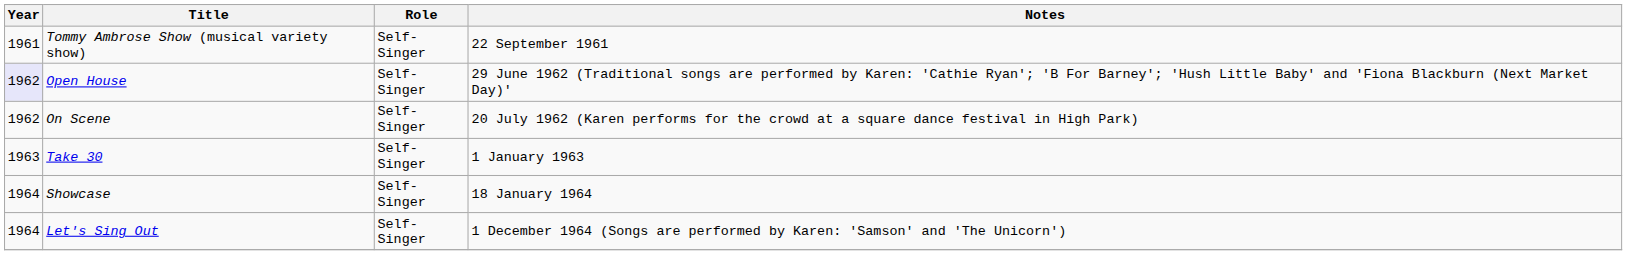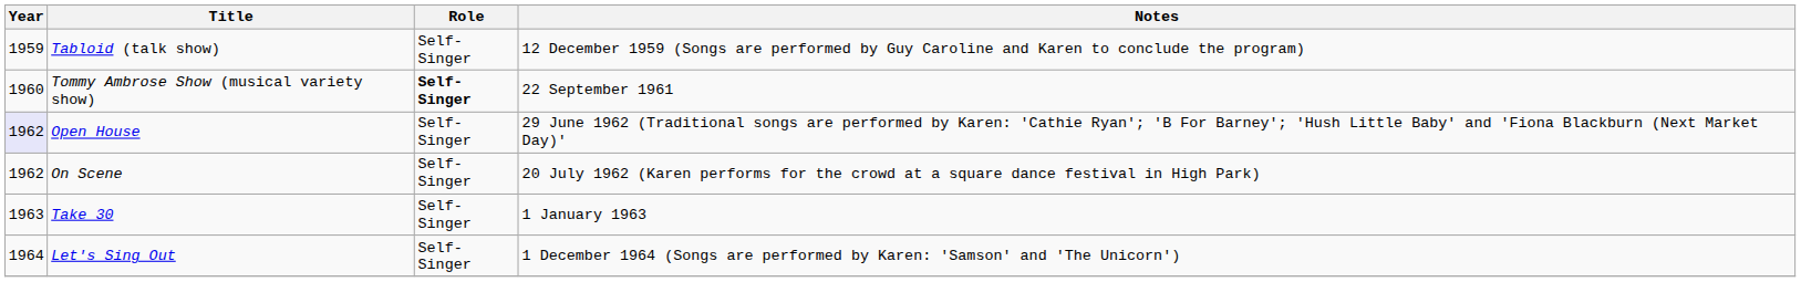 <table class="wikitable">
 <tr>
 <th>Year</th>
 <th>Title</th>
 <th>Role</th>
 <th>Notes</th>
 </tr>
 <tr>
-<td>1961</td>
+<td>1959</td>
+<td><em><a href='#'>Tabloid</a></em> (talk show)</td>
+<td>Self-Singer</td>
+<td>12 December 1959 (Songs are performed by Guy Caroline and Karen to conclude the program)</td>
+</tr>
+<tr>
+<td>1960</td>
 <td><em>Tommy Ambrose Show</em> (musical variety show)</td>
-<td>Self-Singer</td>
+<td><strong>Self-Singer</strong></td>
 <td>22 September 1961</td>
 </tr>
 <tr>
 <td style="background: lavender;">1962</td>
 <td><em><a href='#'>Open House</a></em></td>
 <td>Self-Singer</td>
 <td>29 June 1962 (Traditional songs are performed by Karen: 'Cathie Ryan'; 'B For Barney'; 'Hush Little Baby' and 'Fiona Blackburn (Next Market Day)'</td>
 </tr>
 <tr>
 <td>1962</td>
 <td><em>On Scene</em></td>
 <td>Self-Singer</td>
 <td>20 July 1962 (Karen performs for the crowd at a square dance festival in High Park)</td>
 </tr>
 <tr>
 <td>1963</td>
 <td><em><a href='#'>Take 30</a></em></td>
 <td>Self-Singer</td>
 <td>1 January 1963</td>
 </tr>
 <tr>
 <td>1964</td>
-<td><em>Showcase</em></td>
-<td>Self-Singer</td>
-<td>18 January 1964</td>
-</tr>
-<tr>
-<td>1964</td>
 <td><em><a href='#'>Let's Sing Out</a></em></td>
 <td>Self-Singer</td>
 <td>1 December 1964 (Songs are performed by Karen: 'Samson' and 'The Unicorn')</td>
 </tr>
 <tr>
 </tr>
 </table>
